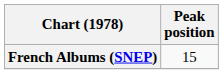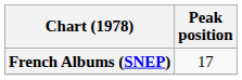 <table class="wikitable sortable plainrowheaders">
 <tr>
 <th>Chart (1978)</th>
 <th>Peak<br>position</th>
 </tr>
 <tr>
 <th scope="row">French Albums (<a href='#'>SNEP</a>)</th>
-<td align="center">15</td>
+<td align="center">17</td>
 </tr>
 <tr>
 </tr>
 <tr>
 </tr>
 <tr>
 </tr>
 </table>
